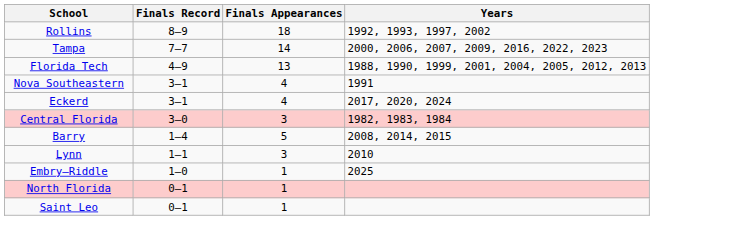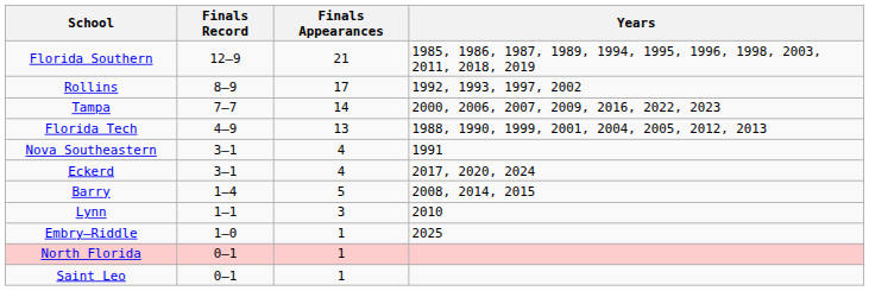 <table class="wikitable sortable" style="text-align:center;">
 <tr>
 <th width=20%>School</th>
 <th>Finals Record</th>
 <th>Finals Appearances</th>
 <th class=unsortable>Years</th>
 </tr>
 <tr>
+<td><a href='#'>Florida Southern</a></td>
+<td>12–9</td>
+<td>21</td>
+<td align=left>1985, 1986, 1987, 1989, 1994, 1995, 1996, 1998, 2003, 2011, 2018, 2019</td>
+</tr>
+<tr>
 <td><a href='#'>Rollins</a></td>
 <td>8–9</td>
-<td>18</td>
+<td>17</td>
 <td align=left>1992, 1993, 1997, 2002</td>
 </tr>
 <tr>
 <td><a href='#'>Tampa</a></td>
 <td>7–7</td>
 <td>14</td>
 <td align=left>2000, 2006, 2007, 2009, 2016, 2022, 2023</td>
 </tr>
 <tr>
 <td><a href='#'>Florida Tech</a></td>
 <td>4–9</td>
 <td>13</td>
 <td align=left>1988, 1990, 1999, 2001, 2004, 2005, 2012, 2013</td>
 </tr>
 <tr>
 <td><a href='#'>Nova Southeastern</a></td>
 <td>3–1</td>
 <td>4</td>
 <td align=left>1991</td>
 </tr>
 <tr>
 <td><a href='#'>Eckerd</a></td>
 <td>3–1</td>
 <td>4</td>
 <td align=left>2017, 2020, 2024</td>
-</tr>
-<tr bgcolor=#fdcccc>
-<td><a href='#'>Central Florida</a></td>
-<td>3–0</td>
-<td>3</td>
-<td align=left>1982, 1983, 1984</td>
 </tr>
 <tr>
 <td><a href='#'>Barry</a></td>
 <td>1–4</td>
 <td>5</td>
 <td align=left>2008, 2014, 2015</td>
 </tr>
 <tr>
 <td><a href='#'>Lynn</a></td>
 <td>1–1</td>
 <td>3</td>
 <td align=left>2010</td>
 </tr>
 <tr>
 <td><a href='#'>Embry–Riddle</a></td>
 <td>1–0</td>
 <td>1</td>
 <td align=left>2025</td>
 </tr>
 <tr bgcolor=#fdcccc>
 <td><a href='#'>North Florida</a></td>
 <td>0–1</td>
 <td>1</td>
 <td align=left></td>
 </tr>
 <tr>
 <td><a href='#'>Saint Leo</a></td>
 <td>0–1</td>
 <td>1</td>
 <td align=left></td>
 </tr>
 </table>
